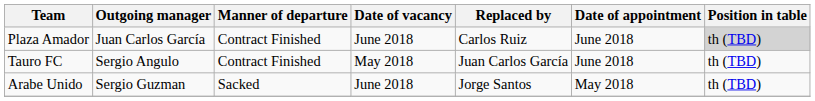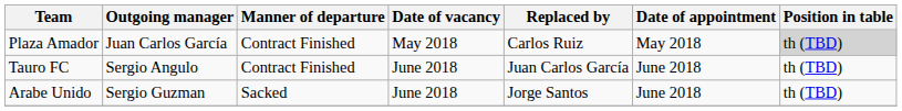 <table class="wikitable">
 <tr>
 <th>Team</th>
 <th>Outgoing manager</th>
 <th>Manner of departure</th>
 <th>Date of vacancy</th>
 <th>Replaced by</th>
 <th>Date of appointment</th>
 <th>Position in table</th>
 </tr>
 <tr>
 <td>Plaza Amador</td>
 <td> Juan Carlos García</td>
 <td>Contract Finished</td>
-<td>June 2018</td>
+<td>May 2018</td>
 <td> Carlos Ruiz</td>
-<td>June 2018</td>
+<td>May 2018</td>
 <td style="background: lightgrey;">th (<a href='#'>TBD</a>)</td>
 </tr>
 <tr>
 <td>Tauro FC</td>
 <td> Sergio Angulo</td>
 <td>Contract Finished</td>
-<td>May 2018</td>
+<td>June 2018</td>
 <td> Juan Carlos García</td>
 <td>June 2018</td>
 <td>th (<a href='#'>TBD</a>)</td>
 </tr>
 <tr>
 <td>Arabe Unido</td>
 <td> Sergio Guzman</td>
 <td>Sacked</td>
 <td>June 2018</td>
 <td> Jorge Santos</td>
-<td>May 2018</td>
+<td>June 2018</td>
 <td>th (<a href='#'>TBD</a>)</td>
 </tr>
 <tr>
 </tr>
 </table>
